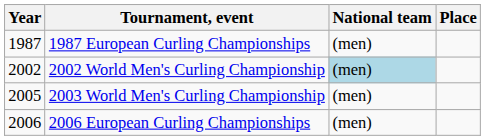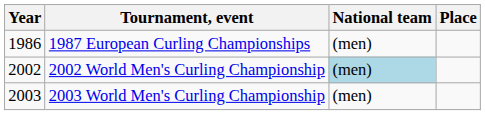 <table class="wikitable">
 <tr>
 <th scope="col">Year</th>
 <th scope="col">Tournament, event</th>
 <th scope="col">National team</th>
 <th scope="col">Place</th>
 </tr>
 <tr>
-<td>1987</td>
+<td>1986</td>
 <td><a href='#'>1987 European Curling Championships</a></td>
 <td> (men)</td>
 <td></td>
 </tr>
 <tr>
 <td>2002</td>
 <td><a href='#'>2002 World Men's Curling Championship</a></td>
 <td style="background: lightblue;"> (men)</td>
 <td></td>
 </tr>
 <tr>
-<td>2005</td>
+<td>2003</td>
 <td><a href='#'>2003 World Men's Curling Championship</a></td>
 <td> (men)</td>
 <td></td>
 </tr>
-<tr>
-<td>2006</td>
-<td><a href='#'>2006 European Curling Championships</a></td>
-<td> (men)</td>
-<td></td>
-</tr>
 </table>
